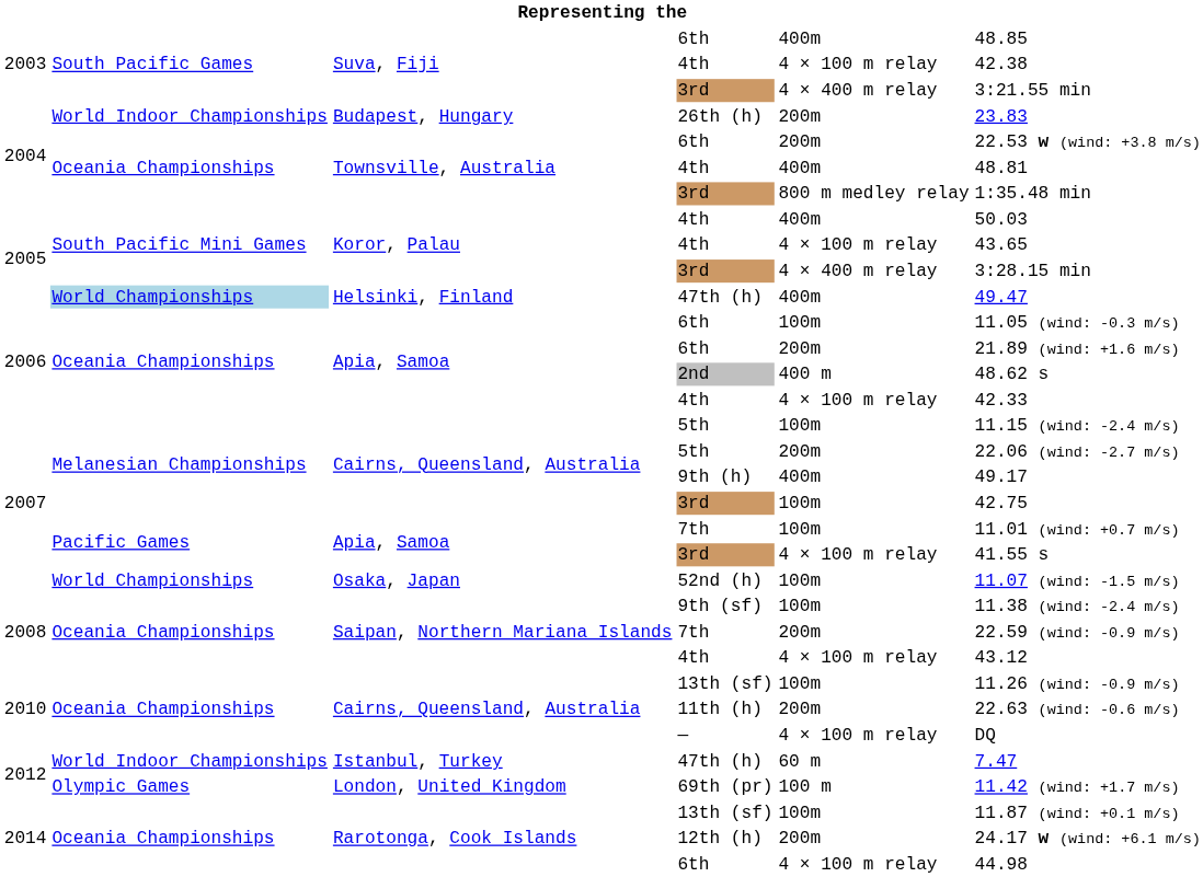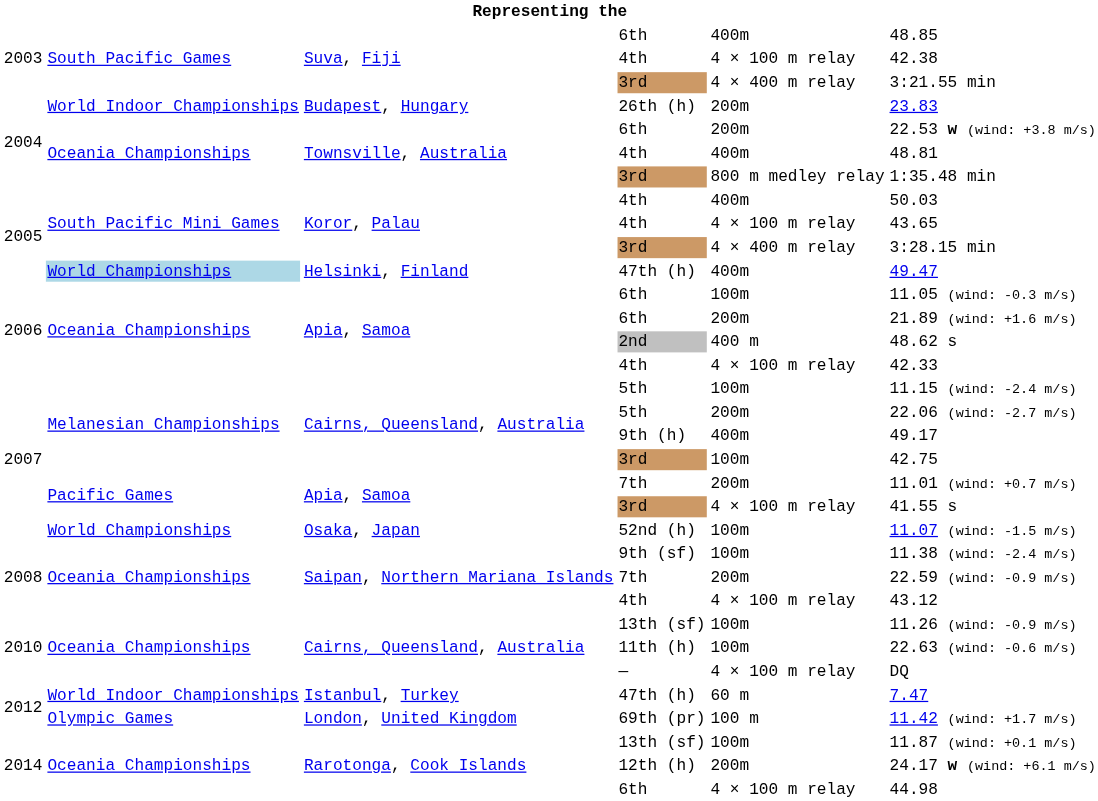 <table>
 <tr>
 <th colspan="6">Representing the </th>
 </tr>
 <tr>
 <td rowspan=3>2003</td>
 <td rowspan=3><a href='#'>South Pacific Games</a></td>
 <td rowspan=3><a href='#'>Suva</a>, <a href='#'>Fiji</a></td>
 <td>6th</td>
 <td>400m</td>
 <td>48.85</td>
 </tr>
 <tr>
 <td>4th</td>
 <td>4 × 100 m relay</td>
 <td>42.38</td>
 </tr>
 <tr>
 <td bgcolor=cc9966>3rd</td>
 <td>4 × 400 m relay</td>
 <td>3:21.55 min</td>
 </tr>
 <tr>
 <td rowspan=4>2004</td>
 <td><a href='#'>World Indoor Championships</a></td>
 <td><a href='#'>Budapest</a>, <a href='#'>Hungary</a></td>
 <td>26th (h)</td>
 <td>200m</td>
 <td><a href='#'>23.83</a></td>
 </tr>
 <tr>
 <td rowspan=3><a href='#'>Oceania Championships</a></td>
 <td rowspan=3><a href='#'>Townsville</a>, <a href='#'>Australia</a></td>
 <td>6th</td>
 <td>200m</td>
 <td>22.53 <strong>w</strong> <small>(wind: +3.8 m/s)</small></td>
 </tr>
 <tr>
 <td>4th</td>
 <td>400m</td>
 <td>48.81</td>
 </tr>
 <tr>
 <td bgcolor=cc9966>3rd</td>
 <td>800 m medley relay</td>
 <td>1:35.48 min</td>
 </tr>
 <tr>
 <td rowspan=4>2005</td>
 <td rowspan=3><a href='#'>South Pacific Mini Games</a></td>
 <td rowspan=3><a href='#'>Koror</a>, <a href='#'>Palau</a></td>
 <td>4th</td>
 <td>400m</td>
 <td>50.03</td>
 </tr>
 <tr>
 <td>4th</td>
 <td>4 × 100 m relay</td>
 <td>43.65</td>
 </tr>
 <tr>
 <td bgcolor=cc9966>3rd</td>
 <td>4 × 400 m relay</td>
 <td>3:28.15 min</td>
 </tr>
 <tr>
 <td style="background: lightblue;"><a href='#'>World Championships</a></td>
 <td><a href='#'>Helsinki</a>, <a href='#'>Finland</a></td>
 <td>47th (h)</td>
 <td>400m</td>
 <td><a href='#'>49.47</a></td>
 </tr>
 <tr>
 <td rowspan=4>2006</td>
 <td rowspan=4><a href='#'>Oceania Championships</a></td>
 <td rowspan=4><a href='#'>Apia</a>, <a href='#'>Samoa</a></td>
 <td>6th</td>
 <td>100m</td>
 <td>11.05 <small>(wind: -0.3 m/s)</small></td>
 </tr>
 <tr>
 <td>6th</td>
 <td>200m</td>
 <td>21.89 <small>(wind: +1.6 m/s)</small></td>
 </tr>
 <tr>
 <td bgcolor=silver>2nd</td>
 <td>400 m</td>
 <td>48.62 s</td>
 </tr>
 <tr>
 <td>4th</td>
 <td>4 × 100 m relay</td>
 <td>42.33</td>
 </tr>
 <tr>
 <td rowspan=7>2007</td>
 <td rowspan=4><a href='#'>Melanesian Championships</a></td>
 <td rowspan=4><a href='#'>Cairns, Queensland</a>, <a href='#'>Australia</a></td>
 <td>5th</td>
 <td>100m</td>
 <td>11.15 <small>(wind: -2.4 m/s)</small></td>
 </tr>
 <tr>
 <td>5th</td>
 <td>200m</td>
 <td>22.06 <small>(wind: -2.7 m/s)</small></td>
 </tr>
 <tr>
 <td>9th (h)</td>
 <td>400m</td>
 <td>49.17</td>
 </tr>
 <tr>
 <td bgcolor="cc9966">3rd</td>
 <td>100m</td>
 <td>42.75</td>
 </tr>
 <tr>
 <td rowspan=2><a href='#'>Pacific Games</a></td>
 <td rowspan=2><a href='#'>Apia</a>, <a href='#'>Samoa</a></td>
 <td>7th</td>
-<td>100m</td>
+<td>200m</td>
 <td>11.01 <small>(wind: +0.7 m/s)</small></td>
 </tr>
 <tr>
 <td bgcolor=cc9966>3rd</td>
 <td>4 × 100 m relay</td>
 <td>41.55 s</td>
 </tr>
 <tr>
 <td><a href='#'>World Championships</a></td>
 <td><a href='#'>Osaka</a>, <a href='#'>Japan</a></td>
 <td>52nd (h)</td>
 <td>100m</td>
 <td><a href='#'>11.07</a> <small>(wind: -1.5 m/s)</small></td>
 </tr>
 <tr>
 <td rowspan=3>2008</td>
 <td rowspan=3><a href='#'>Oceania Championships</a></td>
 <td rowspan=3><a href='#'>Saipan</a>, <a href='#'>Northern Mariana Islands</a></td>
 <td>9th (sf)</td>
 <td>100m</td>
 <td>11.38 <small>(wind: -2.4 m/s)</small></td>
 </tr>
 <tr>
 <td>7th</td>
 <td>200m</td>
 <td>22.59 <small>(wind: -0.9 m/s)</small></td>
 </tr>
 <tr>
 <td>4th</td>
 <td>4 × 100 m relay</td>
 <td>43.12</td>
 </tr>
 <tr>
 <td rowspan=3>2010</td>
 <td rowspan=3><a href='#'>Oceania Championships</a></td>
 <td rowspan=3><a href='#'>Cairns, Queensland</a>, <a href='#'>Australia</a></td>
 <td>13th (sf)</td>
 <td>100m</td>
 <td>11.26 <small>(wind: -0.9 m/s)</small></td>
 </tr>
 <tr>
 <td>11th (h)</td>
-<td>200m</td>
+<td>100m</td>
 <td>22.63 <small>(wind: -0.6 m/s)</small></td>
 </tr>
 <tr>
 <td>—</td>
 <td>4 × 100 m relay</td>
 <td>DQ</td>
 </tr>
 <tr>
 <td rowspan=2>2012</td>
 <td><a href='#'>World Indoor Championships</a></td>
 <td><a href='#'>Istanbul</a>, <a href='#'>Turkey</a></td>
 <td>47th (h)</td>
 <td>60 m</td>
 <td><a href='#'>7.47</a></td>
 </tr>
 <tr>
 <td><a href='#'>Olympic Games</a></td>
 <td><a href='#'>London</a>, <a href='#'>United Kingdom</a></td>
 <td>69th (pr)</td>
 <td>100 m</td>
 <td><a href='#'>11.42</a> <small>(wind: +1.7 m/s)</small></td>
 </tr>
 <tr>
 <td rowspan=3>2014</td>
 <td rowspan=3><a href='#'>Oceania Championships</a></td>
 <td rowspan=3><a href='#'>Rarotonga</a>, <a href='#'>Cook Islands</a></td>
 <td>13th (sf)</td>
 <td>100m</td>
 <td>11.87 <small>(wind: +0.1 m/s)</small></td>
 </tr>
 <tr>
 <td>12th (h)</td>
 <td>200m</td>
 <td>24.17 <strong>w</strong> <small>(wind: +6.1 m/s)</small></td>
 </tr>
 <tr>
 <td>6th</td>
 <td>4 × 100 m relay</td>
 <td>44.98</td>
 </tr>
 </table>
